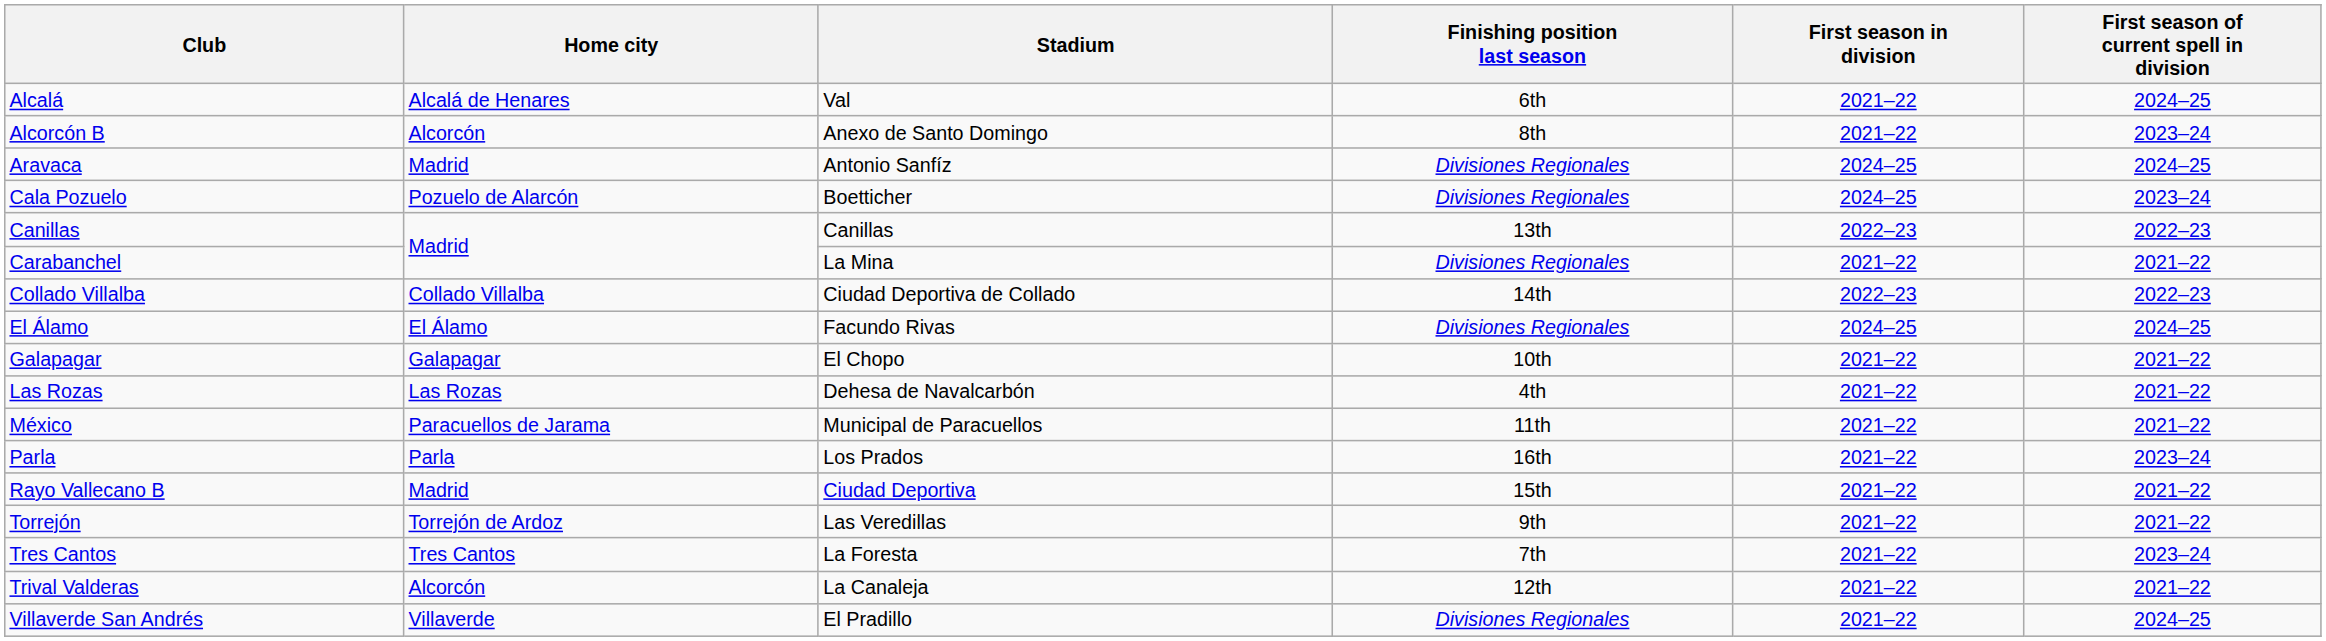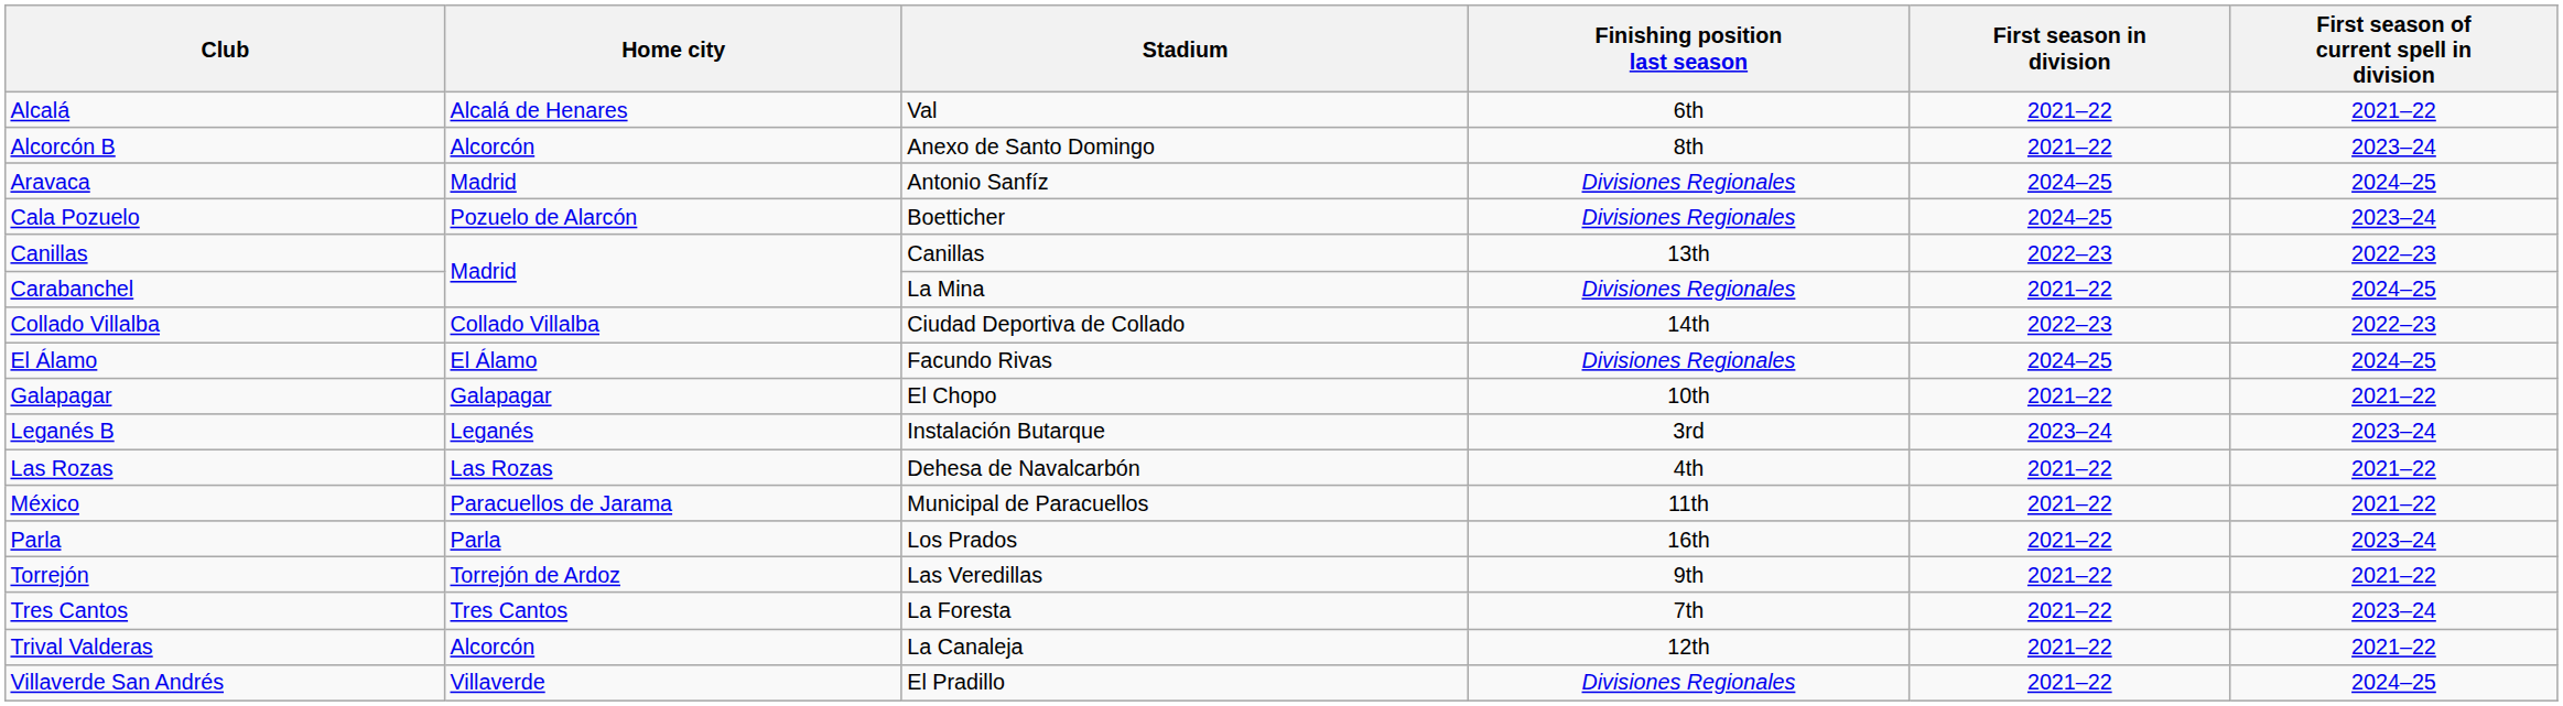 <table class="wikitable sortable" width=95% style="font-size:80%">
 <tr>
 <th>Club</th>
 <th>Home city</th>
 <th>Stadium</th>
 <th>Finishing position<br><a href='#'>last season</a></th>
 <th>First season in<br>division</th>
 <th>First season of<br>current spell in<br> division</th>
 </tr>
 <tr>
 <td style="text-align:left;"><a href='#'>Alcalá</a></td>
 <td><a href='#'>Alcalá de Henares</a></td>
 <td>Val</td>
 <td align=center>6th</td>
 <td align=center><a href='#'>2021–22</a></td>
-<td align=center><a href='#'>2024–25</a></td>
+<td align=center><a href='#'>2021–22</a></td>
 </tr>
 <tr>
 <td style="text-align:left;"><a href='#'>Alcorcón B</a></td>
 <td><a href='#'>Alcorcón</a></td>
 <td>Anexo de Santo Domingo</td>
 <td align=center>8th</td>
 <td align=center><a href='#'>2021–22</a></td>
 <td align=center><a href='#'>2023–24</a></td>
 </tr>
 <tr>
 <td style="text-align:left;"><a href='#'>Aravaca</a></td>
 <td><a href='#'>Madrid</a></td>
 <td>Antonio Sanfíz</td>
 <td align=center><em><a href='#'>Divisiones Regionales</a></em></td>
 <td align=center><a href='#'>2024–25</a></td>
 <td align=center><a href='#'>2024–25</a></td>
 </tr>
 <tr>
 <td style="text-align:left;"><a href='#'>Cala Pozuelo</a></td>
 <td><a href='#'>Pozuelo de Alarcón</a></td>
 <td>Boetticher</td>
 <td align=center><em><a href='#'>Divisiones Regionales</a></em></td>
 <td align=center><a href='#'>2024–25</a></td>
 <td align=center><a href='#'>2023–24</a></td>
 </tr>
 <tr>
 <td style="text-align:left;"><a href='#'>Canillas</a></td>
 <td rowspan="2"><a href='#'>Madrid</a></td>
 <td>Canillas</td>
 <td align=center>13th</td>
 <td align=center><a href='#'>2022–23</a></td>
 <td align=center><a href='#'>2022–23</a></td>
 </tr>
 <tr>
 <td style="text-align:left;"><a href='#'>Carabanchel</a></td>
 <td>La Mina</td>
 <td align=center><em><a href='#'>Divisiones Regionales</a></em></td>
 <td align=center><a href='#'>2021–22</a></td>
-<td align=center><a href='#'>2021–22</a></td>
+<td align=center><a href='#'>2024–25</a></td>
 </tr>
 <tr>
 <td style="text-align:left;"><a href='#'>Collado Villalba</a></td>
 <td><a href='#'>Collado Villalba</a></td>
 <td>Ciudad Deportiva de Collado</td>
 <td align=center>14th</td>
 <td align=center><a href='#'>2022–23</a></td>
 <td align=center><a href='#'>2022–23</a></td>
 </tr>
 <tr>
 <td style="text-align:left;"><a href='#'>El Álamo</a></td>
 <td><a href='#'>El Álamo</a></td>
 <td>Facundo Rivas</td>
 <td align=center><em><a href='#'>Divisiones Regionales</a></em></td>
 <td align=center><a href='#'>2024–25</a></td>
 <td align=center><a href='#'>2024–25</a></td>
 </tr>
 <tr>
 <td style="text-align:left;"><a href='#'>Galapagar</a></td>
 <td><a href='#'>Galapagar</a></td>
 <td>El Chopo</td>
 <td align=center>10th</td>
 <td align=center><a href='#'>2021–22</a></td>
 <td align=center><a href='#'>2021–22</a></td>
 </tr>
 <tr>
+<td style="text-align:left;"><a href='#'>Leganés B</a></td>
+<td><a href='#'>Leganés</a></td>
+<td>Instalación Butarque</td>
+<td align=center>3rd</td>
+<td align=center><a href='#'>2023–24</a></td>
+<td align=center><a href='#'>2023–24</a></td>
+</tr>
+<tr>
 <td style="text-align:left;"><a href='#'>Las Rozas</a></td>
 <td><a href='#'>Las Rozas</a></td>
 <td>Dehesa de Navalcarbón</td>
 <td align=center>4th</td>
 <td align=center><a href='#'>2021–22</a></td>
 <td align=center><a href='#'>2021–22</a></td>
 </tr>
 <tr>
 <td style="text-align:left;"><a href='#'>México</a></td>
 <td><a href='#'>Paracuellos de Jarama</a></td>
 <td>Municipal de Paracuellos</td>
 <td align=center>11th</td>
 <td align=center><a href='#'>2021–22</a></td>
 <td align=center><a href='#'>2021–22</a></td>
 </tr>
 <tr>
 <td style="text-align:left;"><a href='#'>Parla</a></td>
 <td><a href='#'>Parla</a></td>
 <td>Los Prados</td>
 <td align=center>16th</td>
 <td align=center><a href='#'>2021–22</a></td>
 <td align=center><a href='#'>2023–24</a></td>
-</tr>
-<tr>
-<td style="text-align:left;"><a href='#'>Rayo Vallecano B</a></td>
-<td><a href='#'>Madrid</a></td>
-<td><a href='#'>Ciudad Deportiva</a></td>
-<td align=center>15th</td>
-<td align=center><a href='#'>2021–22</a></td>
-<td align=center><a href='#'>2021–22</a></td>
 </tr>
 <tr>
 <td style="text-align:left;"><a href='#'>Torrejón</a></td>
 <td><a href='#'>Torrejón de Ardoz</a></td>
 <td>Las Veredillas</td>
 <td align=center>9th</td>
 <td align=center><a href='#'>2021–22</a></td>
 <td align=center><a href='#'>2021–22</a></td>
 </tr>
 <tr>
 <td style="text-align:left;"><a href='#'>Tres Cantos</a></td>
 <td><a href='#'>Tres Cantos</a></td>
 <td>La Foresta</td>
 <td align=center>7th</td>
 <td align=center><a href='#'>2021–22</a></td>
 <td align=center><a href='#'>2023–24</a></td>
 </tr>
 <tr>
 <td style="text-align:left;"><a href='#'>Trival Valderas</a></td>
 <td><a href='#'>Alcorcón</a></td>
 <td>La Canaleja</td>
 <td align=center>12th</td>
 <td align=center><a href='#'>2021–22</a></td>
 <td align=center><a href='#'>2021–22</a></td>
 </tr>
 <tr>
 <td style="text-align:left;"><a href='#'>Villaverde San Andrés</a></td>
 <td><a href='#'>Villaverde</a></td>
 <td>El Pradillo</td>
 <td align=center><em><a href='#'>Divisiones Regionales</a></em></td>
 <td align=center><a href='#'>2021–22</a></td>
 <td align=center><a href='#'>2024–25</a></td>
 </tr>
 </table>
